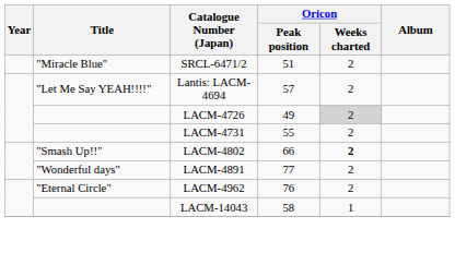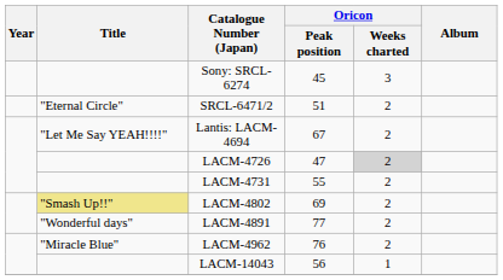 <table class="wikitable plainrowheaders" style="text-align:center">
 <tr>
 <th rowspan=2; style="width:2em;">Year</th>
 <th rowspan=2; style="width:24em;">Title</th>
 <th rowspan=2; style="width:12em;">Catalogue <br> Number <br>(Japan)</th>
 <th colspan=2; style="width:16em;"><a href='#'>Oricon</a><br></th>
 <th rowspan=2; style="width:10em;">Album</th>
 </tr>
 <tr>
 <th style="width:6em;">Peak<br>position</th>
 <th style="width:6em;">Weeks<br> charted</th>
 </tr>
 <tr>
 <td></td>
-<td align=left>"Miracle Blue"</td>
+<td align=left></td>
+<td>Sony: SRCL-6274</td>
+<td>45</td>
+<td>3</td>
+<td> </td>
+</tr>
+<tr>
+<td></td>
+<td align=left>"Eternal Circle"</td>
 <td>SRCL-6471/2</td>
 <td>51</td>
 <td>2</td>
 <td> </td>
 </tr>
 <tr>
 <td rowspan="3"></td>
 <td align=left>"Let Me Say YEAH!!!!"</td>
 <td>Lantis: LACM-4694</td>
-<td>57</td>
+<td>67</td>
 <td>2</td>
 <td> </td>
 </tr>
 <tr>
 <td align=left></td>
 <td>LACM-4726</td>
-<td>49</td>
+<td>47</td>
 <td style="background: lightgrey;">2</td>
 <td> </td>
 </tr>
 <tr>
 <td align=left></td>
 <td>LACM-4731</td>
 <td>55</td>
 <td>2</td>
 <td> </td>
 </tr>
 <tr>
 <td rowspan="2"></td>
-<td align=left>"Smash Up!!"</td>
+<td align=left style="background: khaki;">"Smash Up!!"</td>
 <td>LACM-4802</td>
-<td>66</td>
-<td><strong>2</strong></td>
+<td>69</td>
+<td>2</td>
 <td> </td>
 </tr>
 <tr>
 <td align=left>"Wonderful days"</td>
 <td>LACM-4891</td>
 <td>77</td>
 <td>2</td>
 <td> </td>
 </tr>
 <tr>
 <td rowspan="2"></td>
-<td align=left>"Eternal Circle"</td>
+<td align=left>"Miracle Blue"</td>
 <td>LACM-4962</td>
 <td>76</td>
 <td>2</td>
 <td> </td>
 </tr>
 <tr>
 <td align=left></td>
 <td>LACM-14043</td>
-<td>58</td>
+<td>56</td>
 <td>1</td>
 <td> </td>
 </tr>
 <tr>
 </tr>
 </table>
